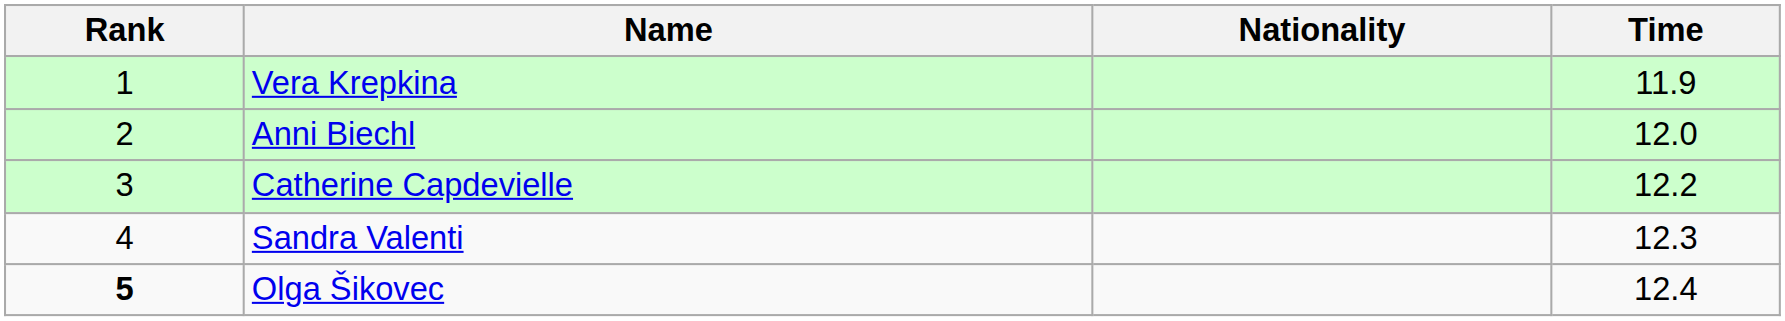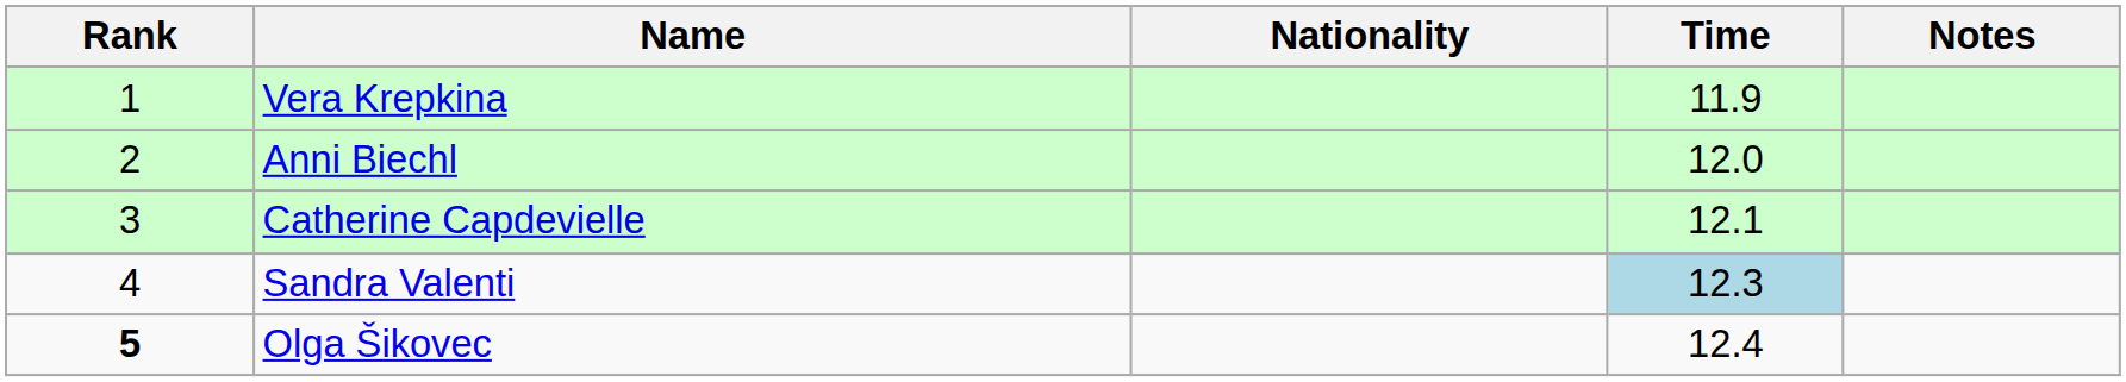 <table class="wikitable sortable" style="text-align:center;width: 55%">
 <tr>
 <th>Rank</th>
 <th>Name</th>
 <th>Nationality</th>
 <th>Time</th>
+<th>Notes</th>
 </tr>
 <tr bgcolor=ccffcc>
 <td>1</td>
 <td align=left><a href='#'>Vera Krepkina</a></td>
 <td align=left></td>
 <td>11.9</td>
+<td></td>
 </tr>
 <tr bgcolor=ccffcc>
 <td>2</td>
 <td align=left><a href='#'>Anni Biechl</a></td>
 <td align=left></td>
 <td>12.0</td>
+<td></td>
 </tr>
 <tr bgcolor=ccffcc>
 <td>3</td>
 <td align=left><a href='#'>Catherine Capdevielle</a></td>
 <td align=left></td>
-<td>12.2</td>
+<td>12.1</td>
+<td></td>
 </tr>
 <tr>
 <td>4</td>
 <td align=left><a href='#'>Sandra Valenti</a></td>
 <td align=left></td>
-<td>12.3</td>
+<td style="background: lightblue;">12.3</td>
+<td></td>
 </tr>
 <tr>
 <td><strong>5</strong></td>
 <td align=left><a href='#'>Olga Šikovec</a></td>
 <td align=left></td>
 <td>12.4</td>
+<td></td>
 </tr>
 </table>
